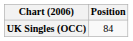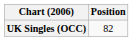 <table class="wikitable plainrowheaders" style="text-align:center">
 <tr>
 <th>Chart (2006)</th>
 <th>Position</th>
 </tr>
 <tr>
 <th scope="row">UK Singles (OCC)</th>
-<td>84</td>
+<td>82</td>
 </tr>
 </table>
